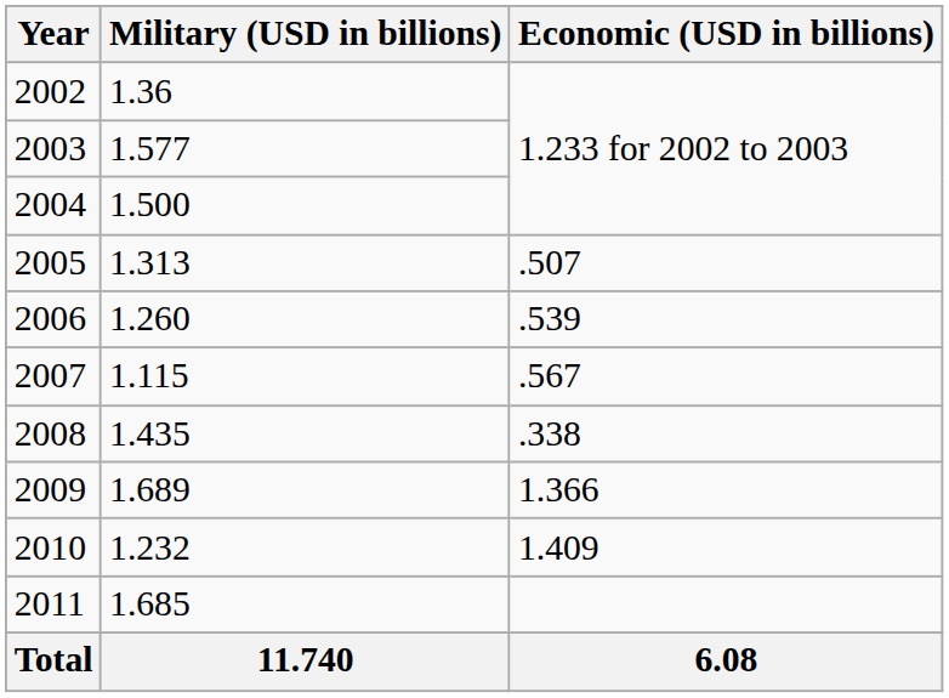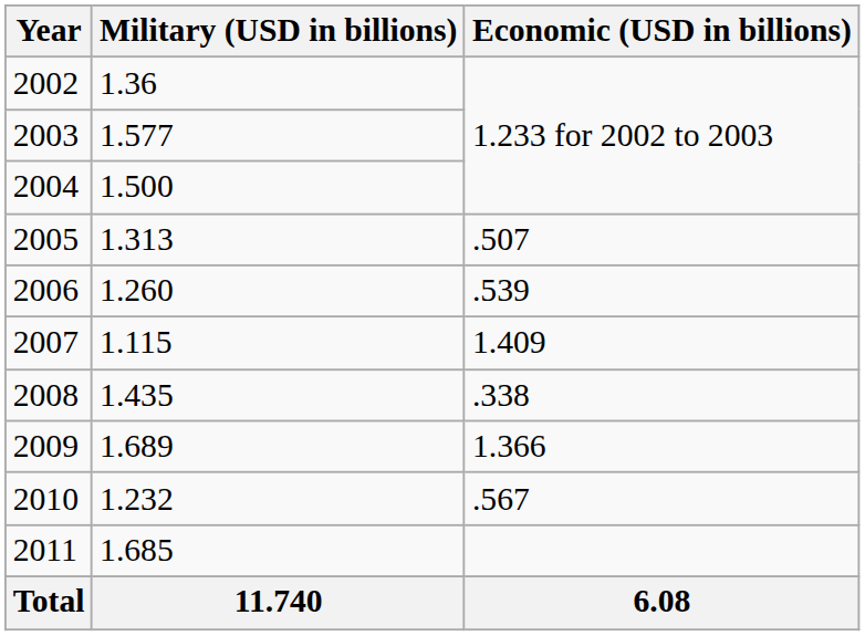 <table class="wikitable sortable">
 <tr>
 <th>Year</th>
 <th>Military (USD in billions)</th>
 <th>Economic (USD in billions)</th>
 </tr>
 <tr>
 <td>2002</td>
 <td>1.36</td>
 <td rowspan="3">1.233 for 2002 to 2003</td>
 </tr>
 <tr>
 <td>2003</td>
 <td>1.577</td>
 </tr>
 <tr>
 <td>2004</td>
 <td>1.500</td>
 </tr>
 <tr>
 <td>2005</td>
 <td>1.313</td>
 <td>.507</td>
 </tr>
 <tr>
 <td>2006</td>
 <td>1.260</td>
 <td>.539</td>
 </tr>
 <tr>
 <td>2007</td>
 <td>1.115</td>
-<td>.567</td>
+<td>1.409</td>
 </tr>
 <tr>
 <td>2008</td>
 <td>1.435</td>
 <td>.338</td>
 </tr>
 <tr>
 <td>2009</td>
 <td>1.689</td>
 <td>1.366</td>
 </tr>
 <tr>
 <td>2010</td>
 <td>1.232</td>
-<td>1.409</td>
+<td>.567</td>
 </tr>
 <tr>
 <td>2011</td>
 <td>1.685</td>
 <td></td>
 </tr>
 <tr>
 <th>Total</th>
 <th>11.740</th>
 <th>6.08</th>
 </tr>
 </table>
